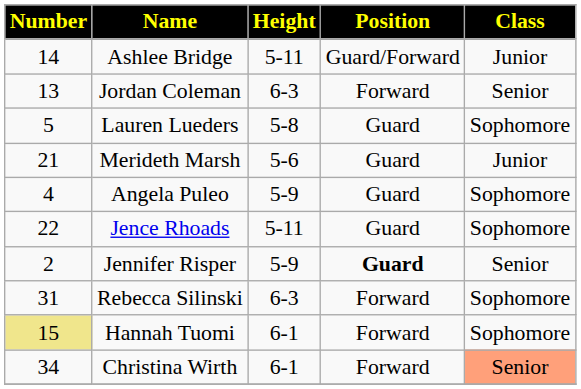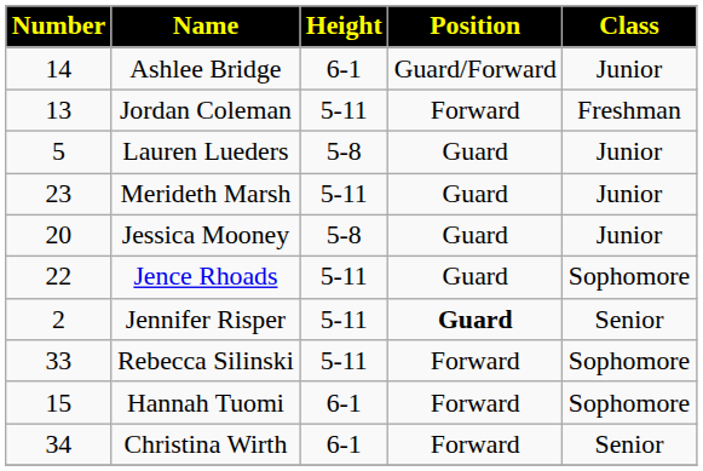 <table class="wikitable" style="text-align:center">
 <tr>
 <th style="background:black;color:yellow;">Number</th>
 <th style="background:black;color:yellow;">Name</th>
 <th style="background:black;color:yellow;">Height</th>
 <th style="background:black;color:yellow;">Position</th>
 <th style="background:black;color:yellow;">Class</th>
 </tr>
 <tr>
 <td>14</td>
 <td>Ashlee Bridge</td>
-<td>5-11</td>
+<td>6-1</td>
 <td>Guard/Forward</td>
 <td>Junior</td>
 </tr>
 <tr>
 <td>13</td>
 <td>Jordan Coleman</td>
-<td>6-3</td>
+<td>5-11</td>
 <td>Forward</td>
-<td>Senior</td>
+<td>Freshman</td>
 </tr>
 <tr>
 <td>5</td>
 <td>Lauren Lueders</td>
 <td>5-8</td>
 <td>Guard</td>
-<td>Sophomore</td>
+<td>Junior</td>
 </tr>
 <tr>
-<td>21</td>
+<td>23</td>
 <td>Merideth Marsh</td>
-<td>5-6</td>
+<td>5-11</td>
 <td>Guard</td>
 <td>Junior</td>
 </tr>
 <tr>
-<td>4</td>
-<td>Angela Puleo</td>
-<td>5-9</td>
+<td>20</td>
+<td>Jessica Mooney</td>
+<td>5-8</td>
 <td>Guard</td>
-<td>Sophomore</td>
+<td>Junior</td>
 </tr>
 <tr>
 <td>22</td>
 <td><a href='#'>Jence Rhoads</a></td>
 <td>5-11</td>
 <td>Guard</td>
 <td>Sophomore</td>
 </tr>
 <tr>
 <td>2</td>
 <td>Jennifer Risper</td>
-<td>5-9</td>
+<td>5-11</td>
 <td><strong>Guard</strong></td>
 <td>Senior</td>
 </tr>
 <tr>
-<td>31</td>
+<td>33</td>
 <td>Rebecca Silinski</td>
-<td>6-3</td>
+<td>5-11</td>
 <td>Forward</td>
 <td>Sophomore</td>
 </tr>
 <tr>
-<td style="background: khaki;">15</td>
+<td>15</td>
 <td>Hannah Tuomi</td>
 <td>6-1</td>
 <td>Forward</td>
 <td>Sophomore</td>
 </tr>
 <tr>
 <td>34</td>
 <td>Christina Wirth</td>
 <td>6-1</td>
 <td>Forward</td>
-<td style="background: lightsalmon;">Senior</td>
+<td>Senior</td>
 </tr>
 <tr>
 </tr>
 </table>
